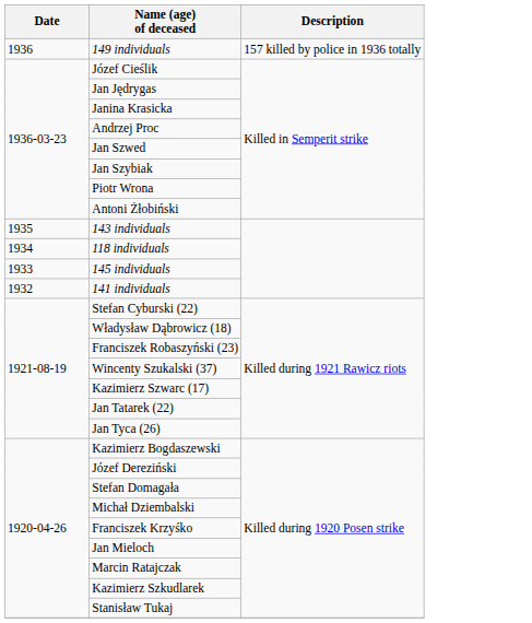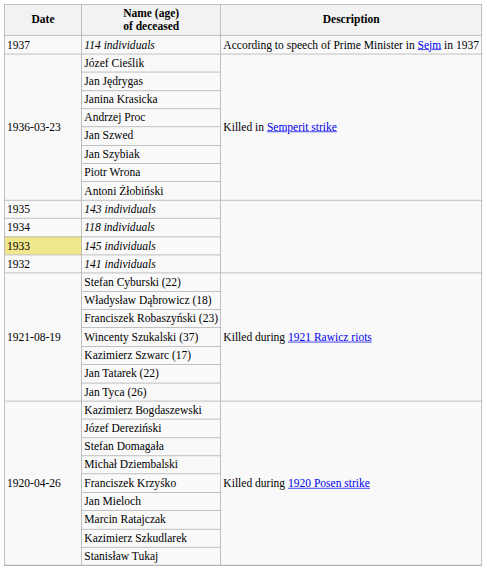 <table class="wikitable sortable static-row-numbers static-row-header-text" border="1">
 <tr>
 <th style="width: 100px;">Date</th>
 <th>Name (age)<br>of deceased</th>
 <th>Description</th>
 </tr>
 <tr>
-<td>1936</td>
-<td><em>149 individuals</em></td>
-<td>157 killed by police in 1936 totally</td>
+<td>1937</td>
+<td><em>114 individuals</em></td>
+<td>According to speech of Prime Minister in <a href='#'>Sejm</a> in 1937</td>
 </tr>
 <tr>
 <td rowspan="8">1936-03-23</td>
 <td>Józef Cieślik</td>
 <td rowspan="8">Killed in <a href='#'>Semperit strike</a></td>
 </tr>
 <tr>
 <td>Jan Jędrygas</td>
 </tr>
 <tr>
 <td>Janina Krasicka</td>
 </tr>
 <tr>
 <td>Andrzej Proc</td>
 </tr>
 <tr>
 <td>Jan Szwed</td>
 </tr>
 <tr>
 <td>Jan Szybiak</td>
 </tr>
 <tr>
 <td>Piotr Wrona</td>
 </tr>
 <tr>
 <td>Antoni Żłobiński</td>
 </tr>
 <tr>
 <td>1935</td>
 <td><em>143 individuals</em></td>
 <td rowspan="4"></td>
 </tr>
 <tr>
 <td>1934</td>
 <td><em>118 individuals</em></td>
 </tr>
 <tr>
-<td>1933</td>
+<td style="background: khaki;">1933</td>
 <td><em>145 individuals</em></td>
 </tr>
 <tr>
 <td>1932</td>
 <td><em>141 individuals</em></td>
 </tr>
 <tr>
 <td rowspan="7">1921-08-19</td>
 <td>Stefan Cyburski (22)</td>
 <td rowspan="7">Killed during <a href='#'>1921 Rawicz riots</a></td>
 </tr>
 <tr>
 <td>Władysław Dąbrowicz (18)</td>
 </tr>
 <tr>
 <td>Franciszek Robaszyński (23)</td>
 </tr>
 <tr>
 <td>Wincenty Szukalski (37)</td>
 </tr>
 <tr>
 <td>Kazimierz Szwarc (17)</td>
 </tr>
 <tr>
 <td>Jan Tatarek (22)</td>
 </tr>
 <tr>
 <td>Jan Tyca (26)</td>
 </tr>
 <tr>
 <td rowspan="9">1920-04-26</td>
 <td>Kazimierz Bogdaszewski</td>
 <td rowspan="9">Killed during <a href='#'>1920 Posen strike</a></td>
 </tr>
 <tr>
 <td>Józef Dereziński</td>
 </tr>
 <tr>
 <td>Stefan Domagała</td>
 </tr>
 <tr>
 <td>Michał Dziembalski</td>
 </tr>
 <tr>
 <td>Franciszek Krzyśko</td>
 </tr>
 <tr>
 <td>Jan Mieloch</td>
 </tr>
 <tr>
 <td>Marcin Ratajczak</td>
 </tr>
 <tr>
 <td>Kazimierz Szkudlarek</td>
 </tr>
 <tr>
 <td>Stanisław Tukaj</td>
 </tr>
 <tr>
 </tr>
 </table>
